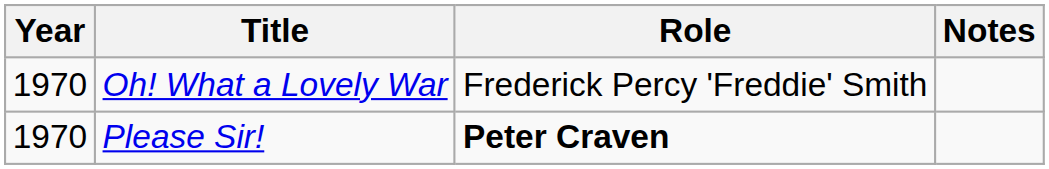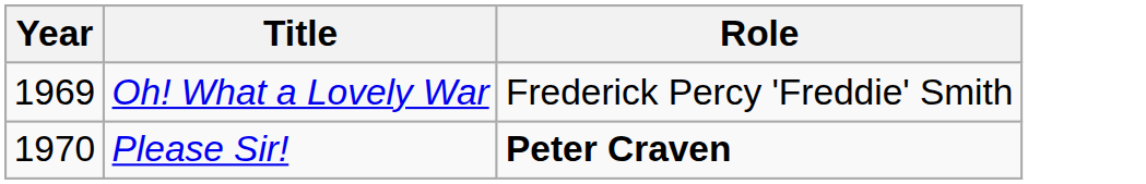 <table class="wikitable">
 <tr>
 <th>Year</th>
 <th>Title</th>
 <th>Role</th>
-<th>Notes</th>
 </tr>
 <tr>
-<td>1970</td>
+<td>1969</td>
 <td><em><a href='#'>Oh! What a Lovely War</a></em></td>
 <td>Frederick Percy 'Freddie' Smith</td>
-<td></td>
 </tr>
 <tr>
 <td>1970</td>
 <td><em><a href='#'>Please Sir!</a></em></td>
 <td><strong>Peter Craven</strong></td>
-<td></td>
 </tr>
 </table>
